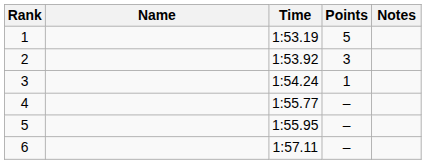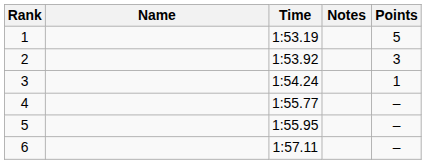 <table class="wikitable" style="text-align:center">
 <tr>
 <th>Rank</th>
 <th style="width:250px;">Name</th>
 <th style="width:50px;">Time</th>
+<th style="width:50px;">Notes</th>
 <th style="width:50px;">Points</th>
-<th style="width:50px;">Notes</th>
 </tr>
 <tr>
 <td>1</td>
 <td style="text-align:left;"></td>
 <td>1:53.19</td>
+<td></td>
 <td>5</td>
-<td></td>
 </tr>
 <tr>
 <td>2</td>
 <td style="text-align:left;"></td>
 <td>1:53.92</td>
+<td></td>
 <td>3</td>
-<td></td>
 </tr>
 <tr>
 <td>3</td>
 <td style="text-align:left;"></td>
 <td>1:54.24</td>
+<td></td>
 <td>1</td>
-<td></td>
 </tr>
 <tr>
 <td>4</td>
 <td style="text-align:left;"> </td>
 <td>1:55.77</td>
+<td></td>
 <td>–</td>
-<td></td>
 </tr>
 <tr>
 <td>5</td>
 <td style="text-align:left;"></td>
 <td>1:55.95</td>
+<td></td>
 <td>–</td>
-<td></td>
 </tr>
 <tr>
 <td>6</td>
 <td style="text-align:left;"> </td>
 <td>1:57.11</td>
+<td></td>
 <td>–</td>
-<td></td>
 </tr>
 </table>
